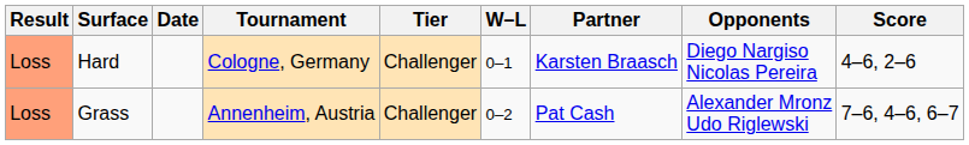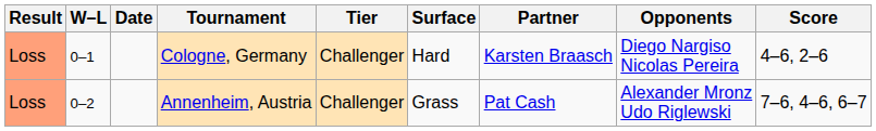 <table class="sortable wikitable">
 <tr>
 <th>Result</th>
-<th>Surface</th>
+<th class="unsortable">W–L</th>
 <th>Date</th>
 <th>Tournament</th>
 <th>Tier</th>
-<th class="unsortable">W–L</th>
+<th>Surface</th>
 <th>Partner</th>
 <th>Opponents</th>
 <th class="unsortable">Score</th>
 </tr>
 <tr>
 <td style="background:#ffa07a;">Loss</td>
-<td>Hard</td>
+<td><small>0–1</small></td>
 <td></td>
 <td style="background:moccasin;"><a href='#'>Cologne</a>, Germany</td>
 <td style="background:moccasin;">Challenger</td>
-<td><small>0–1</small></td>
+<td>Hard</td>
 <td> <a href='#'>Karsten Braasch</a></td>
 <td> <a href='#'>Diego Nargiso</a> <br>  <a href='#'>Nicolas Pereira</a></td>
 <td>4–6, 2–6</td>
 </tr>
 <tr>
 <td style="background:#ffa07a;">Loss</td>
-<td>Grass</td>
+<td><small>0–2</small></td>
 <td></td>
 <td style="background:moccasin;"><a href='#'>Annenheim</a>, Austria</td>
 <td style="background:moccasin;">Challenger</td>
-<td><small>0–2</small></td>
+<td>Grass</td>
 <td> <a href='#'>Pat Cash</a></td>
 <td> <a href='#'>Alexander Mronz</a> <br>  <a href='#'>Udo Riglewski</a></td>
 <td>7–6, 4–6, 6–7</td>
 </tr>
 </table>
